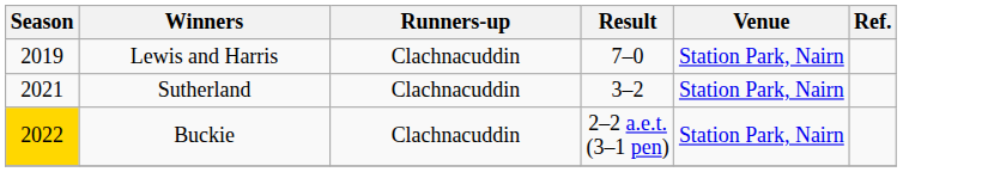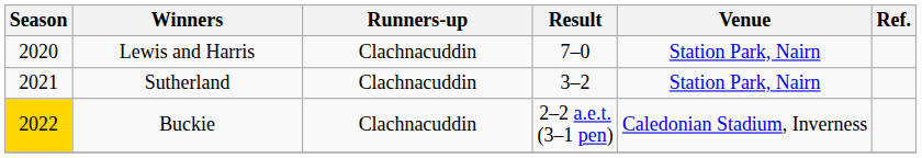 <table class="wikitable sortable" style="text-align: center;">
 <tr>
 <th>Season</th>
 <th scope="col" style="width: 180px;">Winners</th>
 <th scope="col" style="width: 180px;">Runners-up</th>
 <th>Result</th>
 <th>Venue</th>
 <th>Ref.</th>
 </tr>
 <tr>
-<td>2019</td>
+<td>2020</td>
 <td>Lewis and Harris</td>
 <td>Clachnacuddin</td>
 <td>7–0</td>
 <td><a href='#'>Station Park, Nairn</a></td>
 <td></td>
 </tr>
 <tr>
 <td>2021</td>
 <td>Sutherland</td>
 <td>Clachnacuddin</td>
 <td>3–2</td>
 <td><a href='#'>Station Park, Nairn</a></td>
 <td></td>
 </tr>
 <tr>
 <td style="background: gold;">2022</td>
 <td>Buckie</td>
 <td>Clachnacuddin</td>
 <td>2–2 <a href='#'>a.e.t.</a> <br> (3–1 <a href='#'>pen</a>)</td>
-<td><a href='#'>Station Park, Nairn</a></td>
+<td><a href='#'>Caledonian Stadium</a>, Inverness</td>
 <td></td>
 </tr>
 <tr>
 </tr>
 </table>
